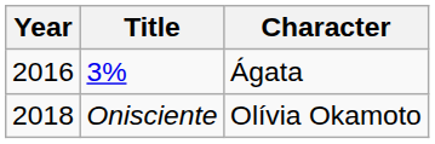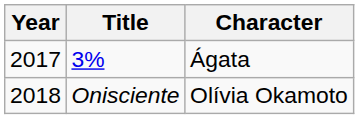 <table class="wikitable">
 <tr>
 <th>Year</th>
 <th>Title</th>
 <th>Character</th>
 </tr>
 <tr>
-<td>2016</td>
+<td>2017</td>
 <td><a href='#'>3%</a></td>
 <td>Ágata</td>
 </tr>
 <tr>
 <td>2018</td>
 <td><em>Onisciente</em></td>
 <td>Olívia Okamoto</td>
 </tr>
 </table>
